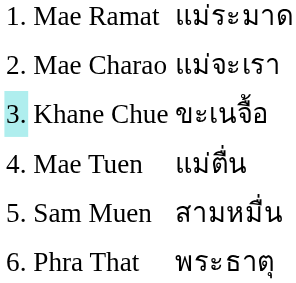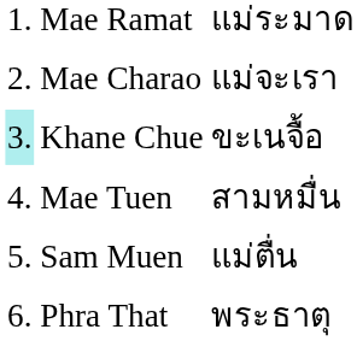 <table>
 <tr>
 <td>1.</td>
 <td>Mae Ramat</td>
 <td>แม่ระมาด</td>
 <td></td>
 </tr>
 <tr>
 <td>2.</td>
 <td>Mae Charao</td>
 <td>แม่จะเรา</td>
 <td></td>
 </tr>
 <tr>
 <td style="background: paleturquoise;">3.</td>
 <td>Khane Chue</td>
 <td>ขะเนจื้อ</td>
 <td></td>
 </tr>
 <tr>
 <td>4.</td>
 <td>Mae Tuen</td>
-<td>แม่ตื่น</td>
+<td>สามหมื่น</td>
 <td></td>
 </tr>
 <tr>
 <td>5.</td>
 <td>Sam Muen</td>
-<td>สามหมื่น</td>
+<td>แม่ตื่น</td>
 <td></td>
 </tr>
 <tr>
 <td>6.</td>
 <td>Phra That</td>
 <td>พระธาตุ</td>
 <td></td>
 </tr>
 </table>
